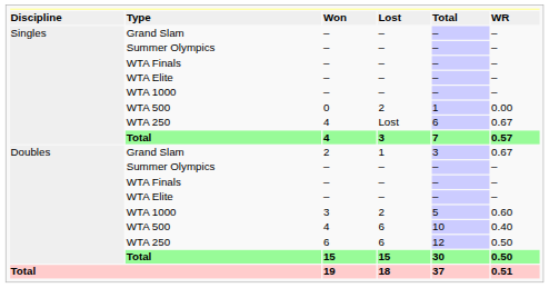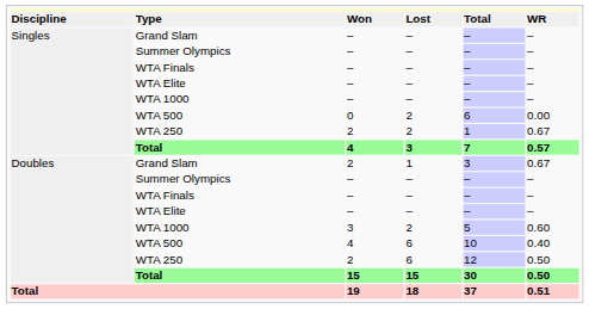 <table class="infobox vcard vevent nowrap" width="40%">
 <tr bgcolor=FFFF99>
 <th colspan=6></th>
 </tr>
 <tr style=background:#efefef;font-weight:bold>
 <td>Discipline</td>
 <td>Type</td>
 <td>Won</td>
 <td>Lost</td>
 <td>Total</td>
 <td>WR</td>
 </tr>
 <tr>
 <td rowspan="8" bgcolor="efefef">Singles</td>
 <td>Grand Slam</td>
 <td>–</td>
 <td>–</td>
 <td bgcolor="CCCCFF">–</td>
 <td>–</td>
 </tr>
 <tr>
 <td>Summer Olympics</td>
 <td>–</td>
 <td>–</td>
 <td bgcolor="CCCCFF">–</td>
 <td>–</td>
 </tr>
 <tr>
 <td>WTA Finals</td>
 <td>–</td>
 <td>–</td>
 <td bgcolor="CCCCFF">–</td>
 <td>–</td>
 </tr>
 <tr>
 <td>WTA Elite</td>
 <td>–</td>
 <td>–</td>
 <td bgcolor="CCCCFF">–</td>
 <td>–</td>
 </tr>
 <tr>
 <td>WTA 1000</td>
 <td>–</td>
 <td>–</td>
 <td bgcolor="CCCCFF">–</td>
 <td>–</td>
 </tr>
 <tr>
 <td>WTA 500</td>
 <td>0</td>
 <td>2</td>
-<td bgcolor="CCCCFF">1</td>
+<td bgcolor="CCCCFF">6</td>
 <td>0.00</td>
 </tr>
 <tr>
 <td>WTA 250</td>
-<td>4</td>
-<td>Lost</td>
-<td bgcolor="CCCCFF">6</td>
+<td>2</td>
+<td>2</td>
+<td bgcolor="CCCCFF">1</td>
 <td>0.67</td>
 </tr>
 <tr style=background:#98FB98;font-weight:bold>
 <td><strong>Total</strong></td>
 <td>4</td>
 <td>3</td>
 <td>7</td>
 <td>0.57</td>
 </tr>
 <tr>
 <td rowspan="8" bgcolor="efefef">Doubles</td>
 <td>Grand Slam</td>
 <td>2</td>
 <td>1</td>
 <td bgcolor="CCCCFF">3</td>
 <td>0.67</td>
 </tr>
 <tr>
 <td>Summer Olympics</td>
 <td>–</td>
 <td>–</td>
 <td bgcolor="CCCCFF">–</td>
 <td>–</td>
 </tr>
 <tr>
 <td>WTA Finals</td>
 <td>–</td>
 <td>–</td>
 <td bgcolor="CCCCFF">–</td>
 <td>–</td>
 </tr>
 <tr>
 <td>WTA Elite</td>
 <td>–</td>
 <td>–</td>
 <td bgcolor="CCCCFF">–</td>
 <td>–</td>
 </tr>
 <tr>
 <td>WTA 1000</td>
 <td>3</td>
 <td>2</td>
 <td bgcolor="CCCCFF">5</td>
 <td>0.60</td>
 </tr>
 <tr>
 <td>WTA 500</td>
 <td>4</td>
 <td>6</td>
 <td bgcolor="CCCCFF">10</td>
 <td>0.40</td>
 </tr>
 <tr>
 <td>WTA 250</td>
-<td>6</td>
+<td>2</td>
 <td>6</td>
 <td bgcolor="CCCCFF">12</td>
 <td>0.50</td>
 </tr>
 <tr style=background:#98FB98;font-weight:bold>
 <td><strong>Total</strong></td>
 <td>15</td>
 <td>15</td>
 <td>30</td>
 <td>0.50</td>
 </tr>
 <tr style=background:#FCC;font-weight:bold>
 <td colspan="2"><strong>Total</strong></td>
 <td>19</td>
 <td>18</td>
 <td>37</td>
 <td>0.51</td>
 </tr>
 </table>
